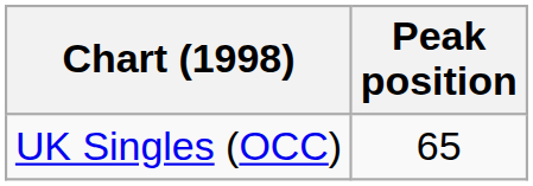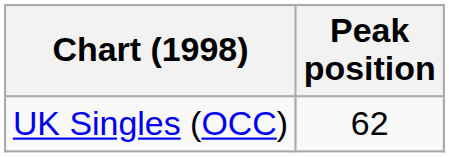 <table class="wikitable sortable">
 <tr>
 <th>Chart (1998)</th>
 <th>Peak<br>position</th>
 </tr>
 <tr>
 <td><a href='#'>UK Singles</a> (<a href='#'>OCC</a>)</td>
-<td style="text-align:center;">65</td>
+<td style="text-align:center;">62</td>
 </tr>
 </table>
